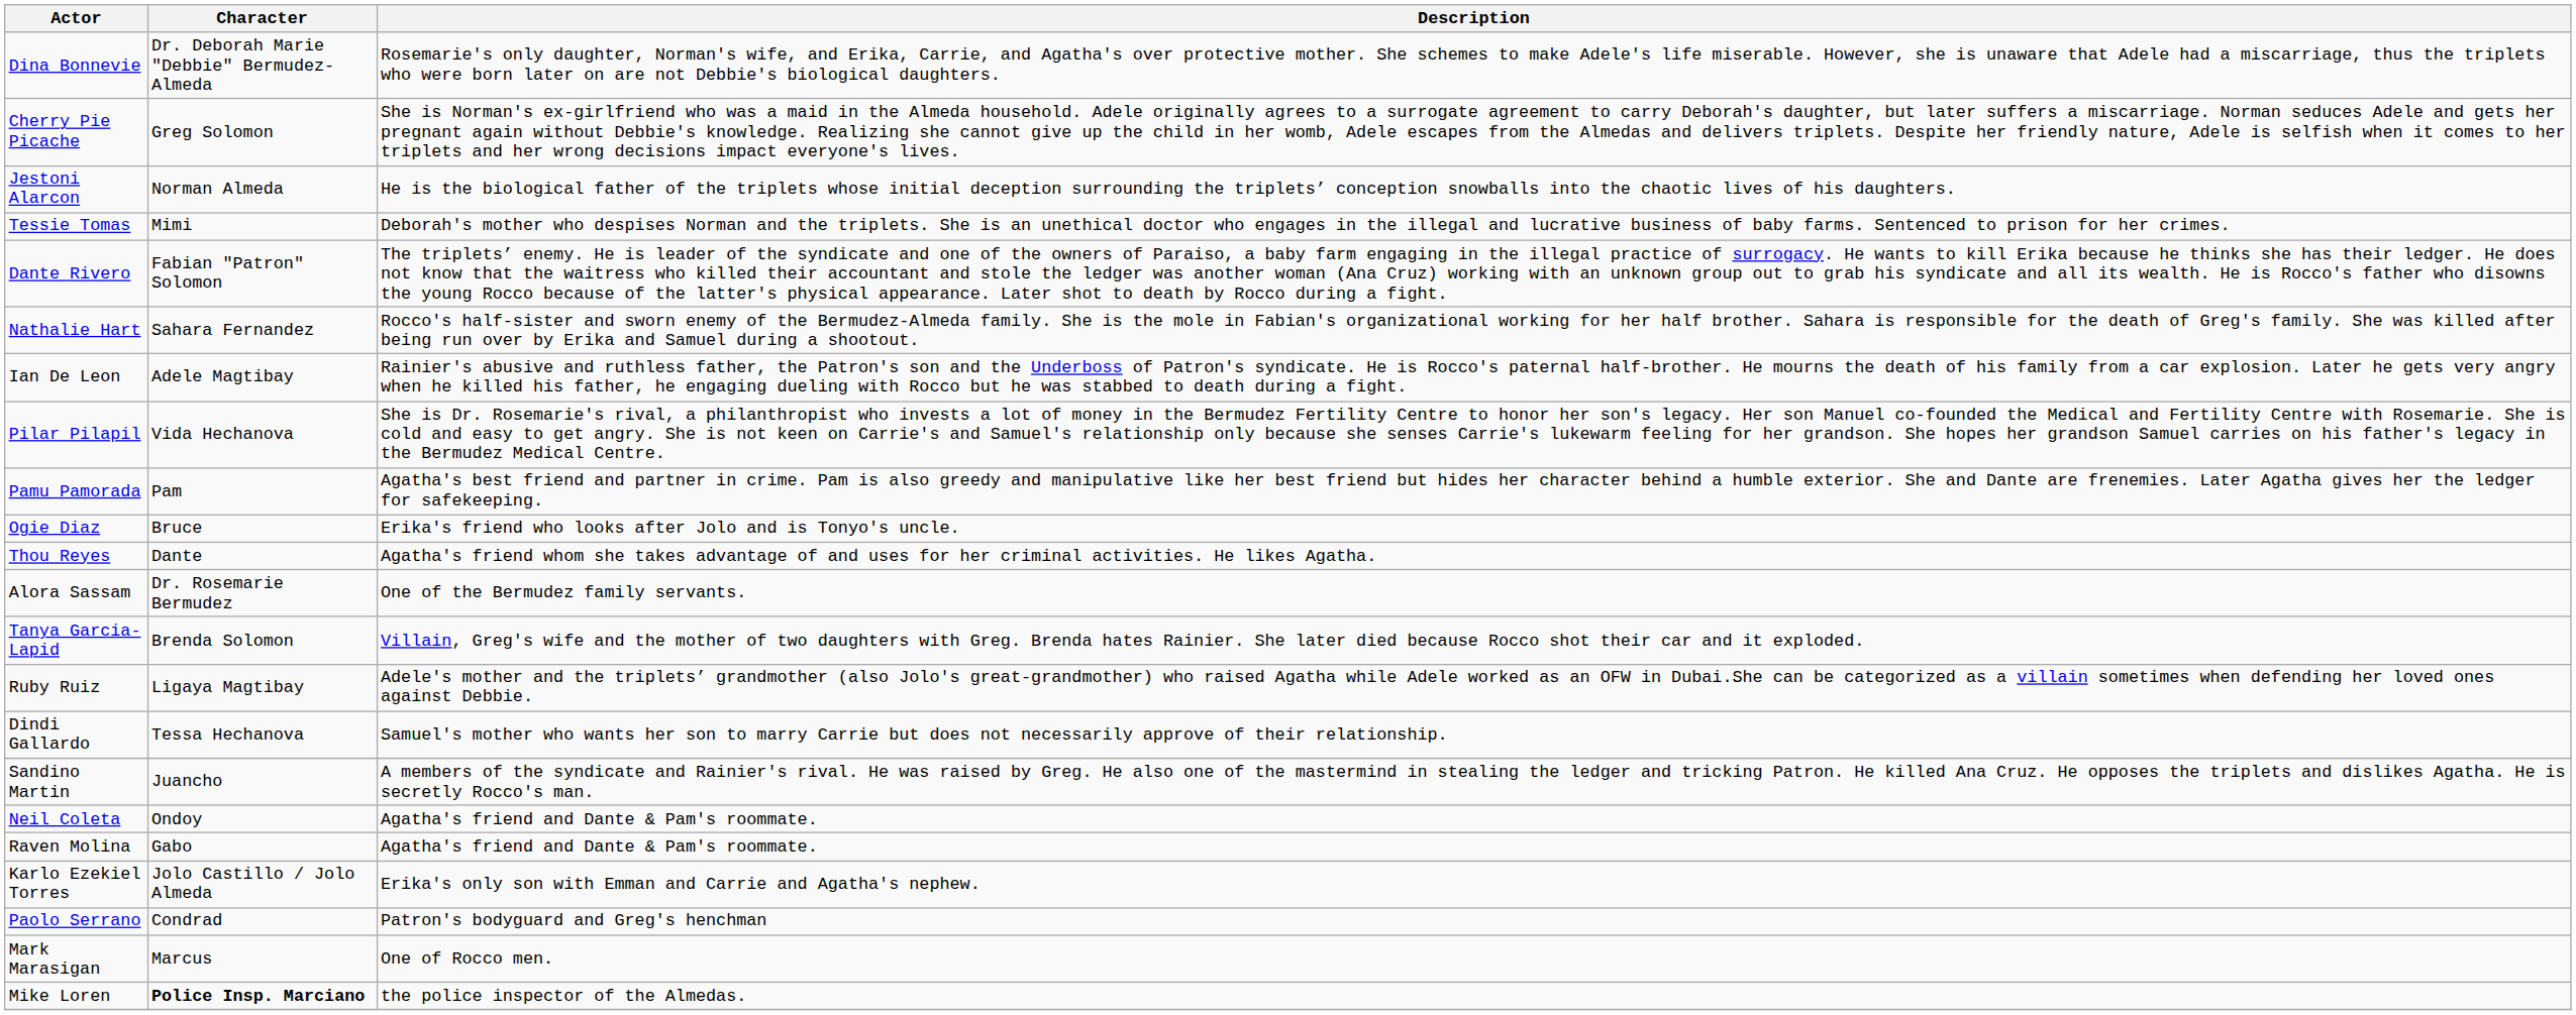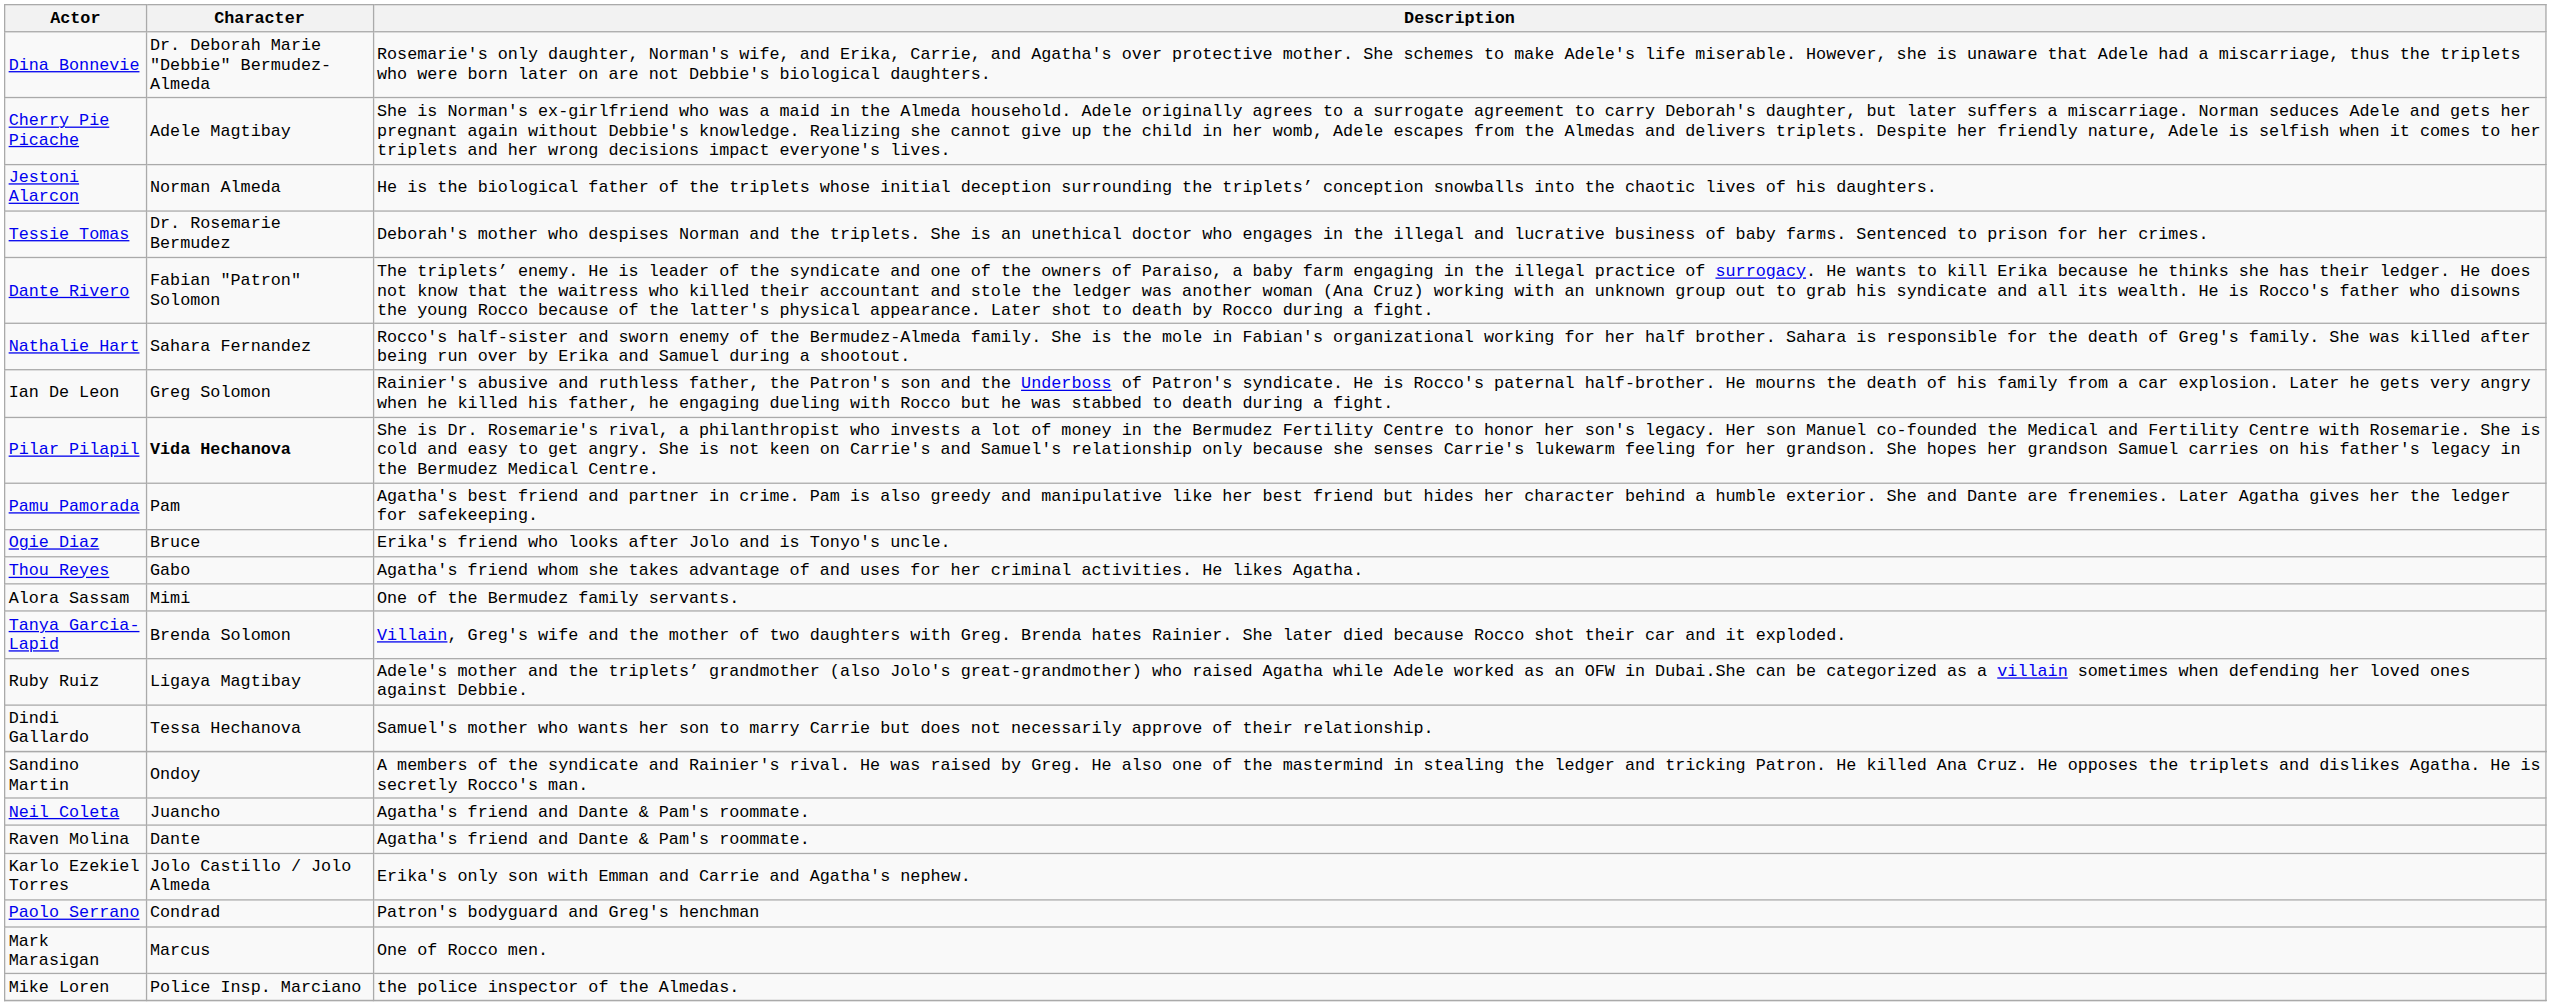 <table class="wikitable">
 <tr>
 <th>Actor</th>
 <th>Character</th>
 <th>Description</th>
 </tr>
 <tr>
 <td><a href='#'>Dina Bonnevie</a></td>
 <td>Dr. Deborah Marie "Debbie" Bermudez-Almeda</td>
 <td>Rosemarie's only daughter, Norman's wife, and Erika, Carrie, and Agatha's over protective mother. She schemes to make Adele's life miserable. However, she is unaware that Adele had a miscarriage, thus the triplets who were born later on are not Debbie's biological daughters.</td>
 </tr>
 <tr>
 <td><a href='#'>Cherry Pie Picache</a></td>
-<td>Greg Solomon</td>
+<td>Adele Magtibay</td>
 <td>She is Norman's ex-girlfriend who was a maid in the Almeda household. Adele originally agrees to a surrogate agreement to carry Deborah's daughter, but later suffers a miscarriage. Norman seduces Adele and gets her pregnant again without Debbie's knowledge. Realizing she cannot give up the child in her womb, Adele escapes from the Almedas and delivers triplets. Despite her friendly nature, Adele is selfish when it comes to her triplets and her wrong decisions impact everyone's lives.</td>
 </tr>
 <tr>
 <td><a href='#'>Jestoni Alarcon</a></td>
 <td>Norman Almeda</td>
 <td>He is the biological father of the triplets whose initial deception surrounding the triplets’ conception snowballs into the chaotic lives of his daughters.</td>
 </tr>
 <tr>
 <td><a href='#'>Tessie Tomas</a></td>
-<td>Mimi</td>
+<td>Dr. Rosemarie Bermudez</td>
 <td>Deborah's mother who despises Norman and the triplets. She is an unethical doctor who engages in the illegal and lucrative business of baby farms. Sentenced to prison for her crimes.</td>
 </tr>
 <tr>
 <td><a href='#'>Dante Rivero</a></td>
 <td>Fabian "Patron" Solomon</td>
 <td>The triplets’ enemy. He is leader of the syndicate and one of the owners of Paraiso, a baby farm engaging in the illegal practice of <a href='#'>surrogacy</a>. He wants to kill Erika because he thinks she has their ledger. He does not know that the waitress who killed their accountant and stole the ledger was another woman (Ana Cruz) working with an unknown group out to grab his syndicate and all its wealth. He is Rocco's father who disowns the young Rocco because of the latter's physical appearance. Later shot to death by Rocco during a fight.</td>
 </tr>
 <tr>
 <td><a href='#'>Nathalie Hart</a></td>
 <td>Sahara Fernandez</td>
 <td>Rocco's half-sister and sworn enemy of the Bermudez-Almeda family. She is the mole in Fabian's organizational working for her half brother. Sahara is responsible for the death of Greg's family. She was killed after being run over by Erika and Samuel during a shootout.</td>
 </tr>
 <tr>
 <td>Ian De Leon</td>
-<td>Adele Magtibay</td>
+<td>Greg Solomon</td>
 <td>Rainier's abusive and ruthless father, the Patron's son and the <a href='#'>Underboss</a> of Patron's syndicate. He is Rocco's paternal half-brother. He mourns the death of his family from a car explosion. Later he gets very angry when he killed his father, he engaging dueling with Rocco but he was stabbed to death during a fight.</td>
 </tr>
 <tr>
 <td><a href='#'>Pilar Pilapil</a></td>
-<td>Vida Hechanova</td>
+<td><strong>Vida Hechanova</strong></td>
 <td>She is Dr. Rosemarie's rival, a philanthropist who invests a lot of money in the Bermudez Fertility Centre to honor her son's legacy. Her son Manuel co-founded the Medical and Fertility Centre with Rosemarie. She is cold and easy to get angry. She is not keen on Carrie's and Samuel's relationship only because she senses Carrie's lukewarm feeling for her grandson. She hopes her grandson Samuel carries on his father's legacy in the Bermudez Medical Centre.</td>
 </tr>
 <tr>
 <td><a href='#'>Pamu Pamorada</a></td>
 <td>Pam</td>
 <td>Agatha's best friend and partner in crime. Pam is also greedy and manipulative like her best friend but hides her character behind a humble exterior. She and Dante are frenemies. Later Agatha gives her the ledger for safekeeping.</td>
 </tr>
 <tr>
 <td><a href='#'>Ogie Diaz</a></td>
 <td>Bruce</td>
 <td>Erika's friend who looks after Jolo and is Tonyo's uncle.</td>
 </tr>
 <tr>
 <td><a href='#'>Thou Reyes</a></td>
-<td>Dante</td>
+<td>Gabo</td>
 <td>Agatha's friend whom she takes advantage of and uses for her criminal activities. He likes Agatha.</td>
 </tr>
 <tr>
 <td>Alora Sassam</td>
-<td>Dr. Rosemarie Bermudez</td>
+<td>Mimi</td>
 <td>One of the Bermudez family servants.</td>
 </tr>
 <tr>
 <td><a href='#'>Tanya Garcia-Lapid</a></td>
 <td>Brenda Solomon</td>
 <td><a href='#'>Villain</a>, Greg's wife and the mother of two daughters with Greg. Brenda hates Rainier. She later died because Rocco shot their car and it exploded.</td>
 </tr>
 <tr>
 <td>Ruby Ruiz</td>
 <td>Ligaya Magtibay</td>
 <td>Adele's mother and the triplets’ grandmother (also Jolo's great-grandmother) who raised Agatha while Adele worked as an OFW in Dubai.She can be categorized as a <a href='#'>villain</a> sometimes when defending her loved ones against Debbie.</td>
 </tr>
 <tr>
 <td>Dindi Gallardo</td>
 <td>Tessa Hechanova</td>
 <td>Samuel's mother who wants her son to marry Carrie but does not necessarily approve of their relationship.</td>
 </tr>
 <tr>
 </tr>
 <tr>
 <td>Sandino Martin</td>
-<td>Juancho</td>
+<td>Ondoy</td>
 <td>A members of the syndicate and Rainier's rival. He was raised by Greg. He also one of the mastermind in stealing the ledger and tricking Patron. He killed Ana Cruz. He opposes the triplets and dislikes Agatha. He is secretly Rocco's man.</td>
 </tr>
 <tr>
 <td><a href='#'>Neil Coleta</a></td>
-<td>Ondoy</td>
+<td>Juancho</td>
 <td>Agatha's friend and Dante & Pam's roommate.</td>
 </tr>
 <tr>
 <td>Raven Molina</td>
-<td>Gabo</td>
+<td>Dante</td>
 <td>Agatha's friend and Dante & Pam's roommate.</td>
 </tr>
 <tr>
 <td>Karlo Ezekiel Torres</td>
 <td>Jolo Castillo / Jolo Almeda</td>
 <td>Erika's only son with Emman and Carrie and Agatha's nephew.</td>
 </tr>
 <tr>
 <td><a href='#'>Paolo Serrano</a></td>
 <td>Condrad</td>
 <td>Patron's bodyguard and Greg's henchman</td>
 </tr>
 <tr>
 <td>Mark Marasigan</td>
 <td>Marcus</td>
 <td>One of Rocco men.</td>
 </tr>
 <tr>
 <td>Mike Loren</td>
-<td><strong>Police Insp. Marciano</strong></td>
+<td>Police Insp. Marciano</td>
 <td>the police inspector of the Almedas.</td>
 </tr>
 <tr>
 </tr>
 </table>
